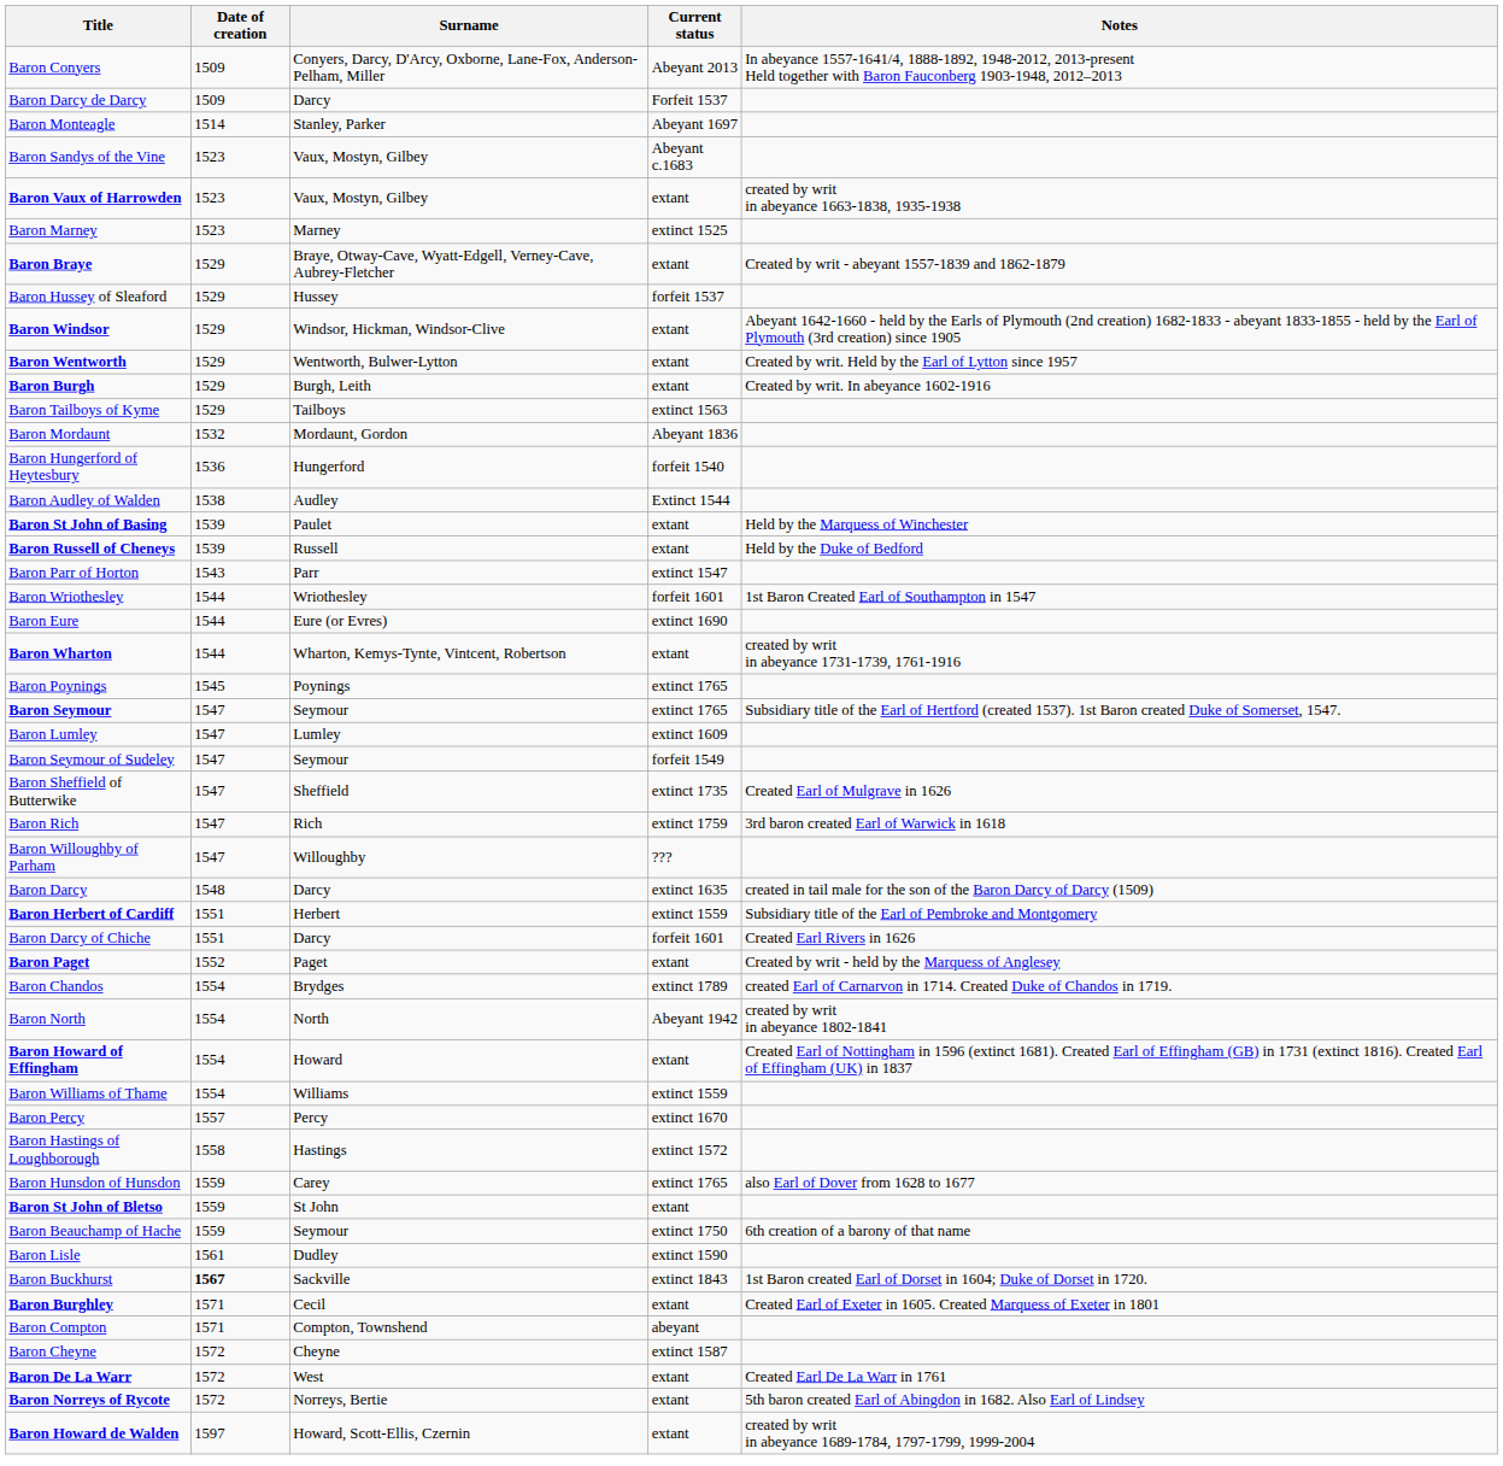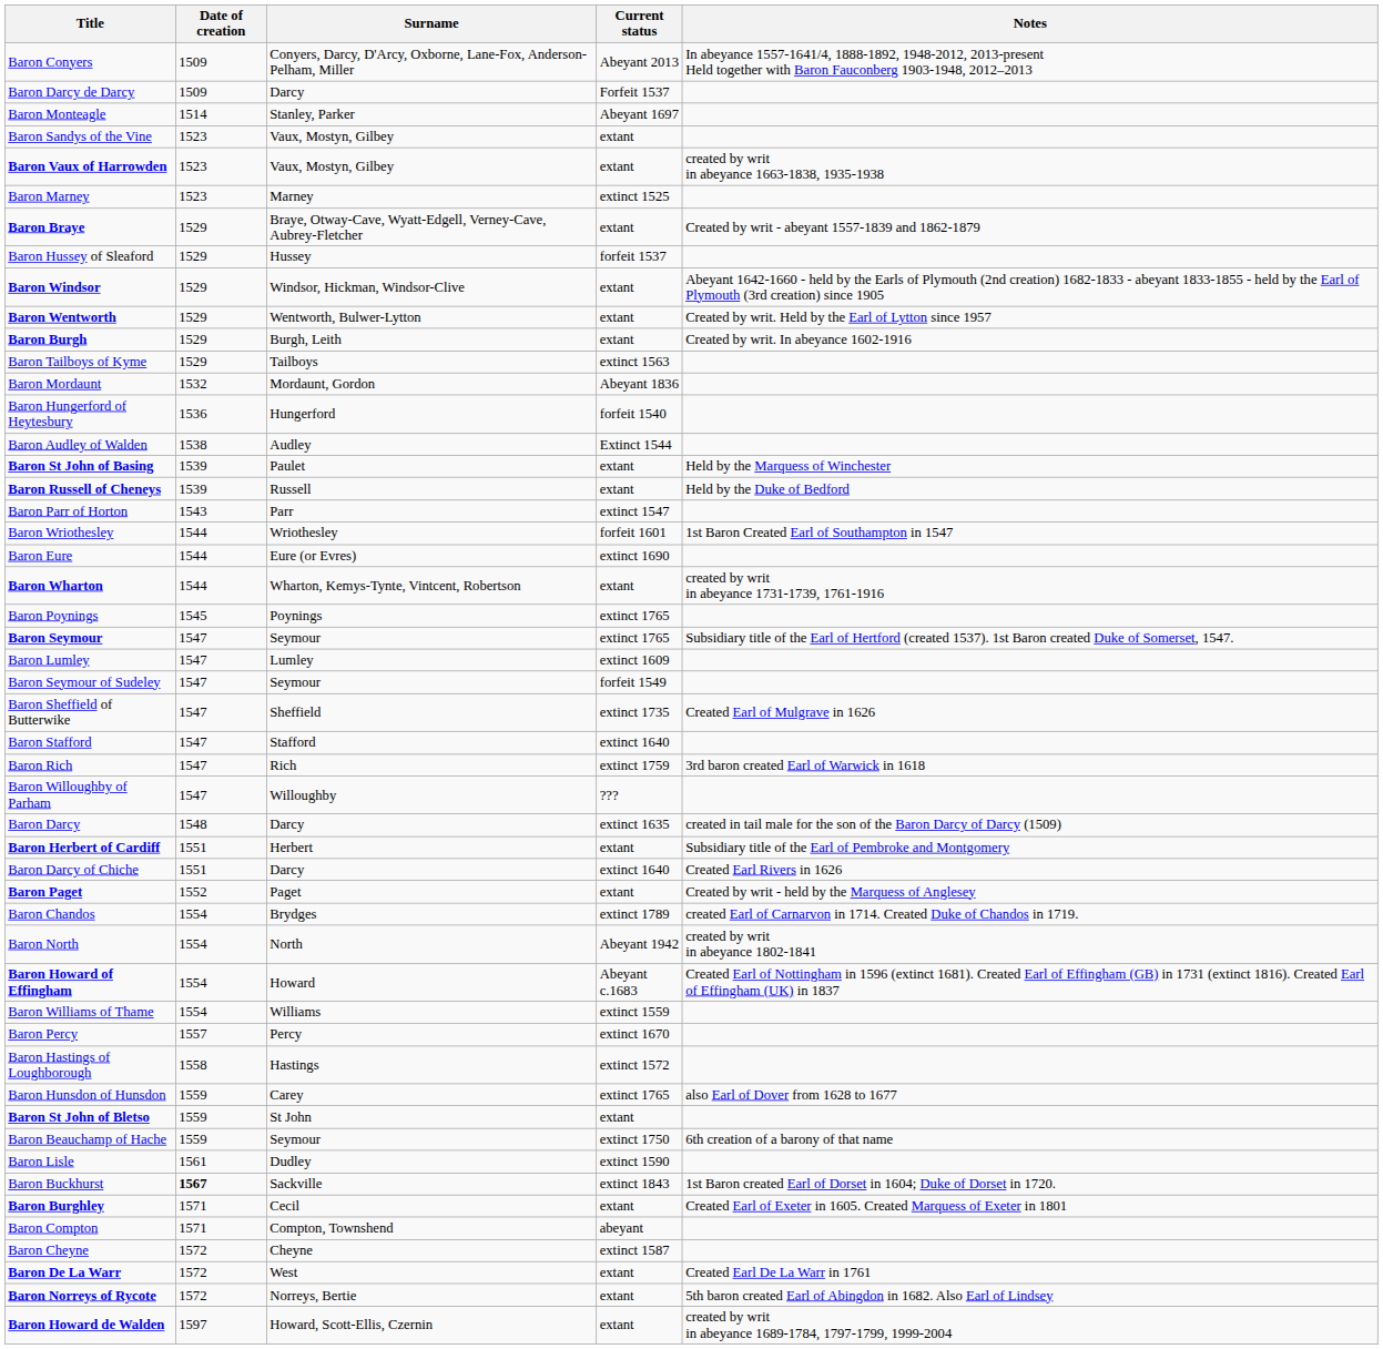 <table class="wikitable sortable">
 <tr>
 <th>Title</th>
 <th>Date of creation</th>
 <th>Surname</th>
 <th>Current status</th>
 <th>Notes</th>
 </tr>
 <tr>
 <td><a href='#'>Baron Conyers</a></td>
 <td>1509</td>
 <td>Conyers, Darcy, D'Arcy, Oxborne, Lane-Fox, Anderson-Pelham, Miller</td>
 <td>Abeyant 2013</td>
 <td>In abeyance 1557-1641/4, 1888-1892, 1948-2012, 2013-present <br>Held together with <a href='#'>Baron Fauconberg</a> 1903-1948, 2012–2013</td>
 </tr>
 <tr>
 <td><a href='#'>Baron Darcy de Darcy</a></td>
 <td>1509</td>
 <td>Darcy</td>
 <td>Forfeit 1537</td>
 <td></td>
 </tr>
 <tr>
 <td><a href='#'>Baron Monteagle</a></td>
 <td>1514</td>
 <td>Stanley, Parker</td>
 <td>Abeyant 1697</td>
 <td></td>
 </tr>
 <tr>
 <td><a href='#'>Baron Sandys of the Vine</a></td>
 <td>1523</td>
 <td>Vaux, Mostyn, Gilbey</td>
-<td>Abeyant c.1683</td>
+<td>extant</td>
 <td></td>
 </tr>
 <tr>
 <td><strong><a href='#'>Baron Vaux of Harrowden</a></strong></td>
 <td>1523</td>
 <td>Vaux, Mostyn, Gilbey</td>
 <td>extant</td>
 <td>created by writ<br>in abeyance 1663-1838, 1935-1938</td>
 </tr>
 <tr>
 <td><a href='#'>Baron Marney</a></td>
 <td>1523</td>
 <td>Marney</td>
 <td>extinct 1525</td>
 <td></td>
 </tr>
 <tr>
 <td><strong><a href='#'>Baron Braye</a></strong></td>
 <td>1529</td>
 <td>Braye, Otway-Cave, Wyatt-Edgell, Verney-Cave, Aubrey-Fletcher</td>
 <td>extant</td>
 <td>Created by writ - abeyant 1557-1839 and 1862-1879</td>
 </tr>
 <tr>
 <td><a href='#'>Baron Hussey</a> of Sleaford</td>
 <td>1529</td>
 <td>Hussey</td>
 <td>forfeit 1537</td>
 <td></td>
 </tr>
 <tr>
 <td><strong><a href='#'>Baron Windsor</a></strong></td>
 <td>1529</td>
 <td>Windsor, Hickman, Windsor-Clive</td>
 <td>extant</td>
 <td>Abeyant 1642-1660 - held by the Earls of Plymouth (2nd creation) 1682-1833 - abeyant 1833-1855 - held by the <a href='#'>Earl of Plymouth</a> (3rd creation) since 1905</td>
 </tr>
 <tr>
 <td><strong><a href='#'>Baron Wentworth</a></strong></td>
 <td>1529</td>
 <td>Wentworth, Bulwer-Lytton</td>
 <td>extant</td>
 <td>Created by writ. Held by the <a href='#'>Earl of Lytton</a> since 1957</td>
 </tr>
 <tr>
 <td><strong><a href='#'>Baron Burgh</a></strong></td>
 <td>1529</td>
 <td>Burgh, Leith</td>
 <td>extant</td>
 <td>Created by writ. In abeyance 1602-1916</td>
 </tr>
 <tr>
 <td><a href='#'>Baron Tailboys of Kyme</a></td>
 <td>1529</td>
 <td>Tailboys</td>
 <td>extinct 1563</td>
 <td></td>
 </tr>
 <tr>
 <td><a href='#'>Baron Mordaunt</a></td>
 <td>1532</td>
 <td>Mordaunt, Gordon</td>
 <td>Abeyant 1836</td>
 <td> </td>
 </tr>
 <tr>
 <td><a href='#'>Baron Hungerford of Heytesbury</a></td>
 <td>1536</td>
 <td>Hungerford</td>
 <td>forfeit 1540</td>
 <td></td>
 </tr>
 <tr>
 <td><a href='#'>Baron Audley of Walden</a></td>
 <td>1538</td>
 <td>Audley</td>
 <td>Extinct 1544</td>
 <td></td>
 </tr>
 <tr>
 <td><strong><a href='#'>Baron St John of Basing</a></strong></td>
 <td>1539</td>
 <td>Paulet</td>
 <td>extant</td>
 <td>Held by the <a href='#'>Marquess of Winchester</a></td>
 </tr>
 <tr>
 <td><strong><a href='#'>Baron Russell of Cheneys</a></strong></td>
 <td>1539</td>
 <td>Russell</td>
 <td>extant</td>
 <td>Held by the <a href='#'>Duke of Bedford</a></td>
 </tr>
 <tr>
 <td><a href='#'>Baron Parr of Horton</a></td>
 <td>1543</td>
 <td>Parr</td>
 <td>extinct 1547</td>
 <td></td>
 </tr>
 <tr>
 <td><a href='#'>Baron Wriothesley</a></td>
 <td>1544</td>
 <td>Wriothesley</td>
 <td>forfeit 1601</td>
 <td>1st Baron Created <a href='#'>Earl of Southampton</a> in 1547</td>
 </tr>
 <tr>
 <td><a href='#'>Baron Eure</a></td>
 <td>1544</td>
 <td>Eure (or Evres)</td>
 <td>extinct 1690</td>
 <td></td>
 </tr>
 <tr>
 <td><strong><a href='#'>Baron Wharton</a></strong></td>
 <td>1544</td>
 <td>Wharton, Kemys-Tynte, Vintcent, Robertson</td>
 <td>extant</td>
 <td>created by writ<br>in abeyance 1731-1739, 1761-1916</td>
 </tr>
 <tr>
 <td><a href='#'>Baron Poynings</a></td>
 <td>1545</td>
 <td>Poynings</td>
 <td>extinct 1765</td>
 <td></td>
 </tr>
 <tr>
 <td><strong><a href='#'>Baron Seymour</a></strong></td>
 <td>1547</td>
 <td>Seymour</td>
 <td>extinct 1765</td>
 <td>Subsidiary title of the <a href='#'>Earl of Hertford</a> (created 1537). 1st Baron created <a href='#'>Duke of Somerset</a>, 1547.</td>
 </tr>
 <tr>
 <td><a href='#'>Baron Lumley</a></td>
 <td>1547</td>
 <td>Lumley</td>
 <td>extinct 1609</td>
 <td></td>
 </tr>
 <tr>
 <td><a href='#'>Baron Seymour of Sudeley</a></td>
 <td>1547</td>
 <td>Seymour</td>
 <td>forfeit 1549</td>
 <td></td>
 </tr>
 <tr>
 <td><a href='#'>Baron Sheffield</a> of Butterwike</td>
 <td>1547</td>
 <td>Sheffield</td>
 <td>extinct 1735</td>
 <td>Created <a href='#'>Earl of Mulgrave</a> in 1626</td>
 </tr>
 <tr>
+<td><a href='#'>Baron Stafford</a></td>
+<td>1547</td>
+<td>Stafford</td>
+<td>extinct 1640</td>
+<td></td>
+</tr>
+<tr>
 <td><a href='#'>Baron Rich</a></td>
 <td>1547</td>
 <td>Rich</td>
 <td>extinct 1759</td>
 <td>3rd baron created <a href='#'>Earl of Warwick</a> in 1618</td>
 </tr>
 <tr>
 <td><a href='#'>Baron Willoughby of Parham</a></td>
 <td>1547</td>
 <td>Willoughby</td>
 <td>???</td>
 <td></td>
 </tr>
 <tr>
 <td><a href='#'>Baron Darcy</a></td>
 <td>1548</td>
 <td>Darcy</td>
 <td>extinct 1635</td>
 <td>created in tail male for the son of the <a href='#'>Baron Darcy of Darcy</a> (1509)</td>
 </tr>
 <tr>
 <td><strong><a href='#'>Baron Herbert of Cardiff</a></strong></td>
 <td>1551</td>
 <td>Herbert</td>
-<td>extinct 1559</td>
+<td>extant</td>
 <td>Subsidiary title of the <a href='#'>Earl of Pembroke and Montgomery</a></td>
 </tr>
 <tr>
 <td><a href='#'>Baron Darcy of Chiche</a></td>
 <td>1551</td>
 <td>Darcy</td>
-<td>forfeit 1601</td>
+<td>extinct 1640</td>
 <td>Created <a href='#'>Earl Rivers</a> in 1626</td>
 </tr>
 <tr>
 <td><strong><a href='#'>Baron Paget</a></strong></td>
 <td>1552</td>
 <td>Paget</td>
 <td>extant</td>
 <td>Created by writ - held by the <a href='#'>Marquess of Anglesey</a></td>
 </tr>
 <tr>
 <td><a href='#'>Baron Chandos</a></td>
 <td>1554</td>
 <td>Brydges</td>
 <td>extinct 1789</td>
 <td>created <a href='#'>Earl of Carnarvon</a> in 1714.  Created <a href='#'>Duke of Chandos</a> in 1719.</td>
 </tr>
 <tr>
 <td><a href='#'>Baron North</a></td>
 <td>1554</td>
 <td>North</td>
 <td>Abeyant 1942</td>
 <td>created by writ<br>in abeyance 1802-1841</td>
 </tr>
 <tr>
 <td><strong><a href='#'>Baron Howard of Effingham</a></strong></td>
 <td>1554</td>
 <td>Howard</td>
-<td>extant</td>
+<td>Abeyant c.1683</td>
 <td>Created <a href='#'>Earl of Nottingham</a> in 1596 (extinct 1681).  Created <a href='#'>Earl of Effingham (GB)</a> in 1731 (extinct 1816).  Created <a href='#'>Earl of Effingham (UK)</a> in 1837</td>
 </tr>
 <tr>
 <td><a href='#'>Baron Williams of Thame</a></td>
 <td>1554</td>
 <td>Williams</td>
 <td>extinct 1559</td>
 <td></td>
 </tr>
 <tr>
 <td><a href='#'>Baron Percy</a></td>
 <td>1557</td>
 <td>Percy</td>
 <td>extinct 1670</td>
 <td></td>
 </tr>
 <tr>
 <td><a href='#'>Baron Hastings of Loughborough</a></td>
 <td>1558</td>
 <td>Hastings</td>
 <td>extinct 1572</td>
 <td></td>
 </tr>
 <tr>
 <td><a href='#'>Baron Hunsdon of Hunsdon</a></td>
 <td>1559</td>
 <td>Carey</td>
 <td>extinct 1765</td>
 <td>also <a href='#'>Earl of Dover</a> from 1628 to 1677</td>
 </tr>
 <tr>
 <td><strong><a href='#'>Baron St John of Bletso</a></strong></td>
 <td>1559</td>
 <td>St John</td>
 <td>extant</td>
 <td></td>
 </tr>
 <tr>
 <td><a href='#'>Baron Beauchamp of Hache</a></td>
 <td>1559</td>
 <td>Seymour</td>
 <td>extinct 1750</td>
 <td>6th creation of a barony of that name</td>
 </tr>
 <tr>
 <td><a href='#'>Baron Lisle</a></td>
 <td>1561</td>
 <td>Dudley</td>
 <td>extinct 1590</td>
 <td></td>
 </tr>
 <tr>
 <td><a href='#'>Baron Buckhurst</a></td>
 <td><strong>1567</strong></td>
 <td>Sackville</td>
 <td>extinct 1843</td>
 <td>1st Baron created <a href='#'>Earl of Dorset</a> in 1604; <a href='#'>Duke of Dorset</a> in 1720.</td>
 </tr>
 <tr>
 <td><strong><a href='#'>Baron Burghley</a></strong></td>
 <td>1571</td>
 <td>Cecil</td>
 <td>extant</td>
 <td>Created <a href='#'>Earl of Exeter</a> in 1605.  Created <a href='#'>Marquess of Exeter</a> in 1801</td>
 </tr>
 <tr>
 <td><a href='#'>Baron Compton</a></td>
 <td>1571</td>
 <td>Compton, Townshend</td>
 <td>abeyant</td>
 <td></td>
 </tr>
 <tr>
 <td><a href='#'>Baron Cheyne</a></td>
 <td>1572</td>
 <td>Cheyne</td>
 <td>extinct 1587</td>
 <td> </td>
 </tr>
 <tr>
 <td><strong><a href='#'>Baron De La Warr</a></strong></td>
 <td>1572</td>
 <td>West</td>
 <td>extant</td>
 <td>Created <a href='#'>Earl De La Warr</a> in 1761</td>
 </tr>
 <tr>
 <td><strong><a href='#'>Baron Norreys of Rycote</a></strong></td>
 <td>1572</td>
 <td>Norreys, Bertie</td>
 <td>extant</td>
 <td>5th baron created <a href='#'>Earl of Abingdon</a> in 1682.  Also <a href='#'>Earl of Lindsey</a></td>
 </tr>
 <tr>
 <td><strong><a href='#'>Baron Howard de Walden</a></strong></td>
 <td>1597</td>
 <td>Howard, Scott-Ellis, Czernin</td>
 <td>extant</td>
 <td>created by writ<br>in abeyance 1689-1784, 1797-1799, 1999-2004</td>
 </tr>
 </table>
